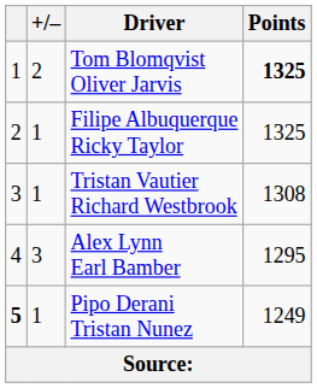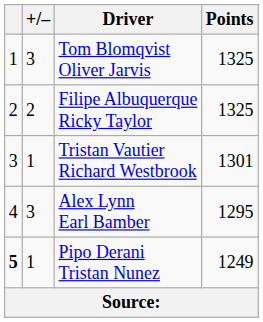 <table class="wikitable" style="font-size: 95%;">
 <tr>
 <th scope="col"></th>
 <th scope="col">+/–</th>
 <th scope="col">Driver</th>
 <th scope="col">Points</th>
 </tr>
 <tr>
 <td align=center>1</td>
-<td align="left"> 2</td>
+<td align="left"> 3</td>
 <td> <a href='#'>Tom Blomqvist</a><br> <a href='#'>Oliver Jarvis</a></td>
-<td align=right><strong>1325</strong></td>
+<td align=right>1325</td>
 </tr>
 <tr>
 <td align=center>2</td>
-<td align="left"> 1</td>
+<td align="left"> 2</td>
 <td> <a href='#'>Filipe Albuquerque</a><br> <a href='#'>Ricky Taylor</a></td>
 <td align=right>1325</td>
 </tr>
 <tr>
 <td align=center>3</td>
 <td align="left"> 1</td>
 <td> <a href='#'>Tristan Vautier</a><br> <a href='#'>Richard Westbrook</a></td>
-<td align=right>1308</td>
+<td align=right>1301</td>
 </tr>
 <tr>
 <td align=center>4</td>
 <td align="left"> 3</td>
 <td> <a href='#'>Alex Lynn</a><br> <a href='#'>Earl Bamber</a></td>
 <td align=right>1295</td>
 </tr>
 <tr>
 <td align=center><strong>5</strong></td>
 <td align="left"> 1</td>
 <td> <a href='#'>Pipo Derani</a><br> <a href='#'>Tristan Nunez</a></td>
 <td align=right>1249</td>
 </tr>
 <tr>
 <th colspan=5>Source:</th>
 </tr>
 </table>
